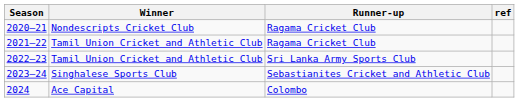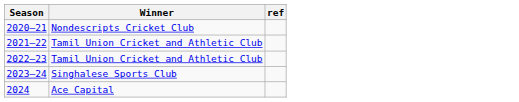 <table class="wikitable">
 <tr>
 <th>Season</th>
 <th>Winner</th>
-<th>Runner-up</th>
 <th>ref</th>
 </tr>
 <tr>
 <td><a href='#'>2020–21</a></td>
 <td><a href='#'>Nondescripts Cricket Club</a></td>
-<td><a href='#'>Ragama Cricket Club</a></td>
 <td></td>
 </tr>
 <tr>
 <td><a href='#'>2021–22</a></td>
 <td><a href='#'>Tamil Union Cricket and Athletic Club</a></td>
-<td><a href='#'>Ragama Cricket Club</a></td>
 <td></td>
 </tr>
 <tr>
 <td><a href='#'>2022–23</a></td>
 <td><a href='#'>Tamil Union Cricket and Athletic Club</a></td>
-<td><a href='#'>Sri Lanka Army Sports Club</a></td>
 <td></td>
 </tr>
 <tr>
 <td><a href='#'>2023–24</a></td>
 <td><a href='#'>Singhalese Sports Club</a></td>
-<td><a href='#'>Sebastianites Cricket and Athletic Club</a></td>
 <td></td>
 </tr>
 <tr>
 <td><a href='#'>2024</a></td>
 <td><a href='#'>Ace Capital</a></td>
-<td><a href='#'>Colombo</a></td>
 <td></td>
 </tr>
 </table>
